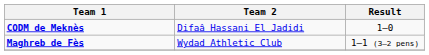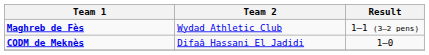 <table class="wikitable" style="font-size:85%">
 <tr>
 <th width="200">Team 1</th>
 <th width="200">Team 2</th>
 <th width="90">Result</th>
 </tr>
 <tr>
+<td><strong><a href='#'>Maghreb de Fès</a></strong></td>
+<td><a href='#'>Wydad Athletic Club</a></td>
+<td align=center>1–1 <small>(3–2 pens)</small></td>
+</tr>
+<tr>
 <td><strong><a href='#'>CODM de Meknès</a></strong></td>
 <td><a href='#'>Difaâ Hassani El Jadidi</a></td>
 <td align=center>1–0</td>
 </tr>
 <tr>
-<td><strong><a href='#'>Maghreb de Fès</a></strong></td>
-<td><a href='#'>Wydad Athletic Club</a></td>
-<td align=center>1–1 <small>(3–2 pens)</small></td>
-</tr>
-<tr>
 </tr>
 </table>
